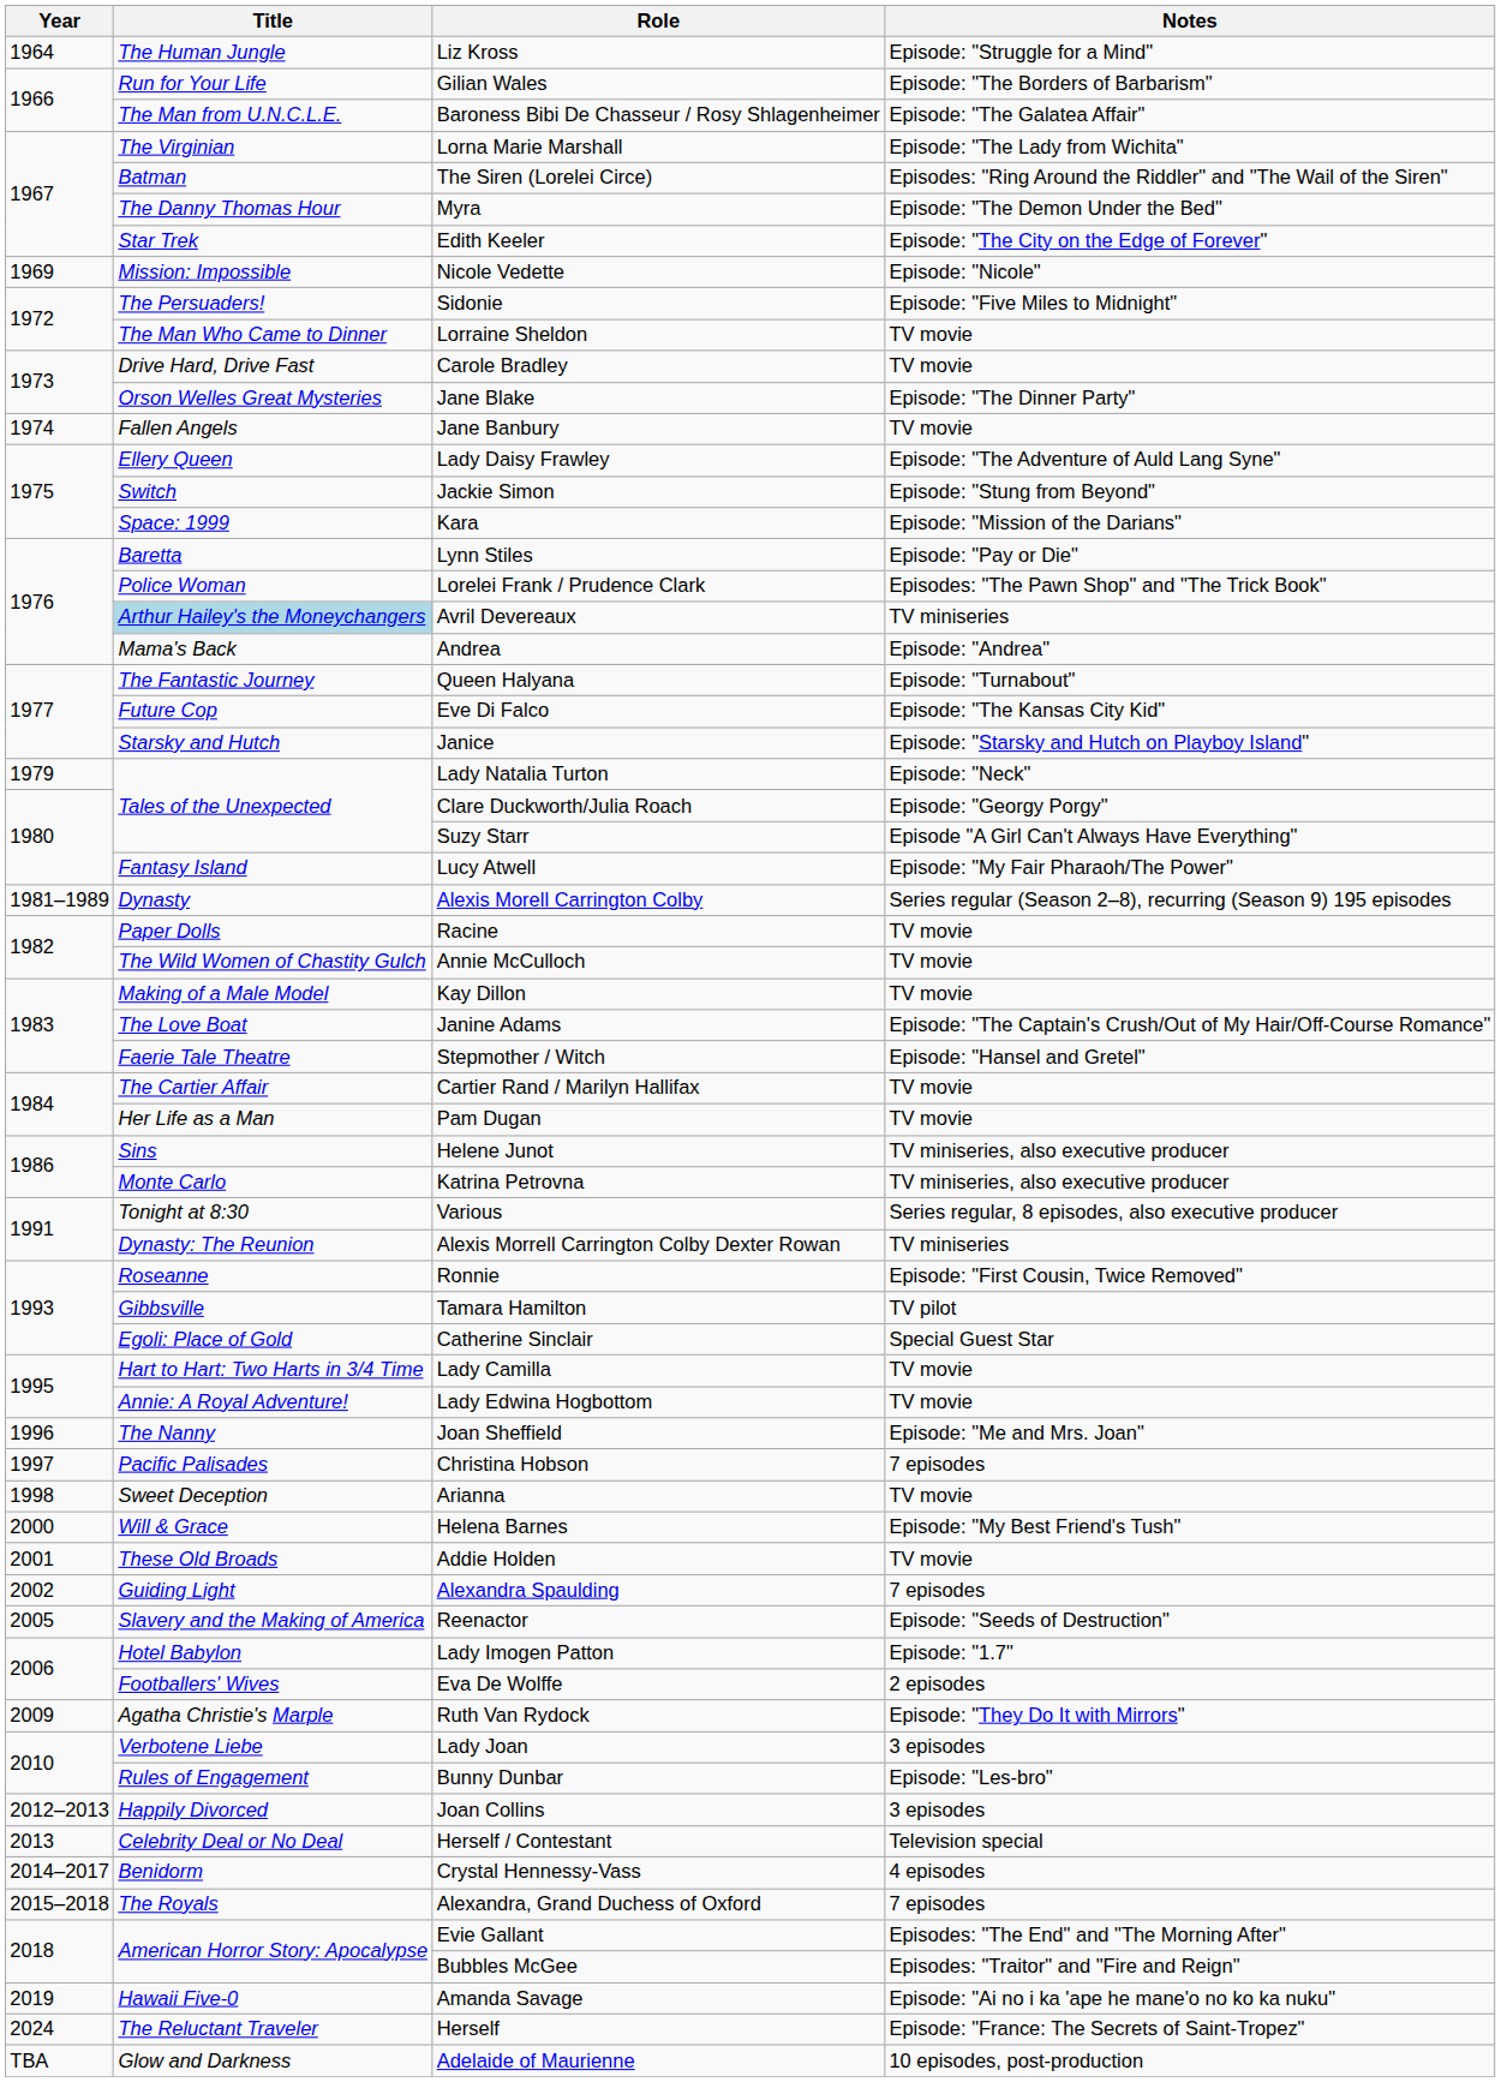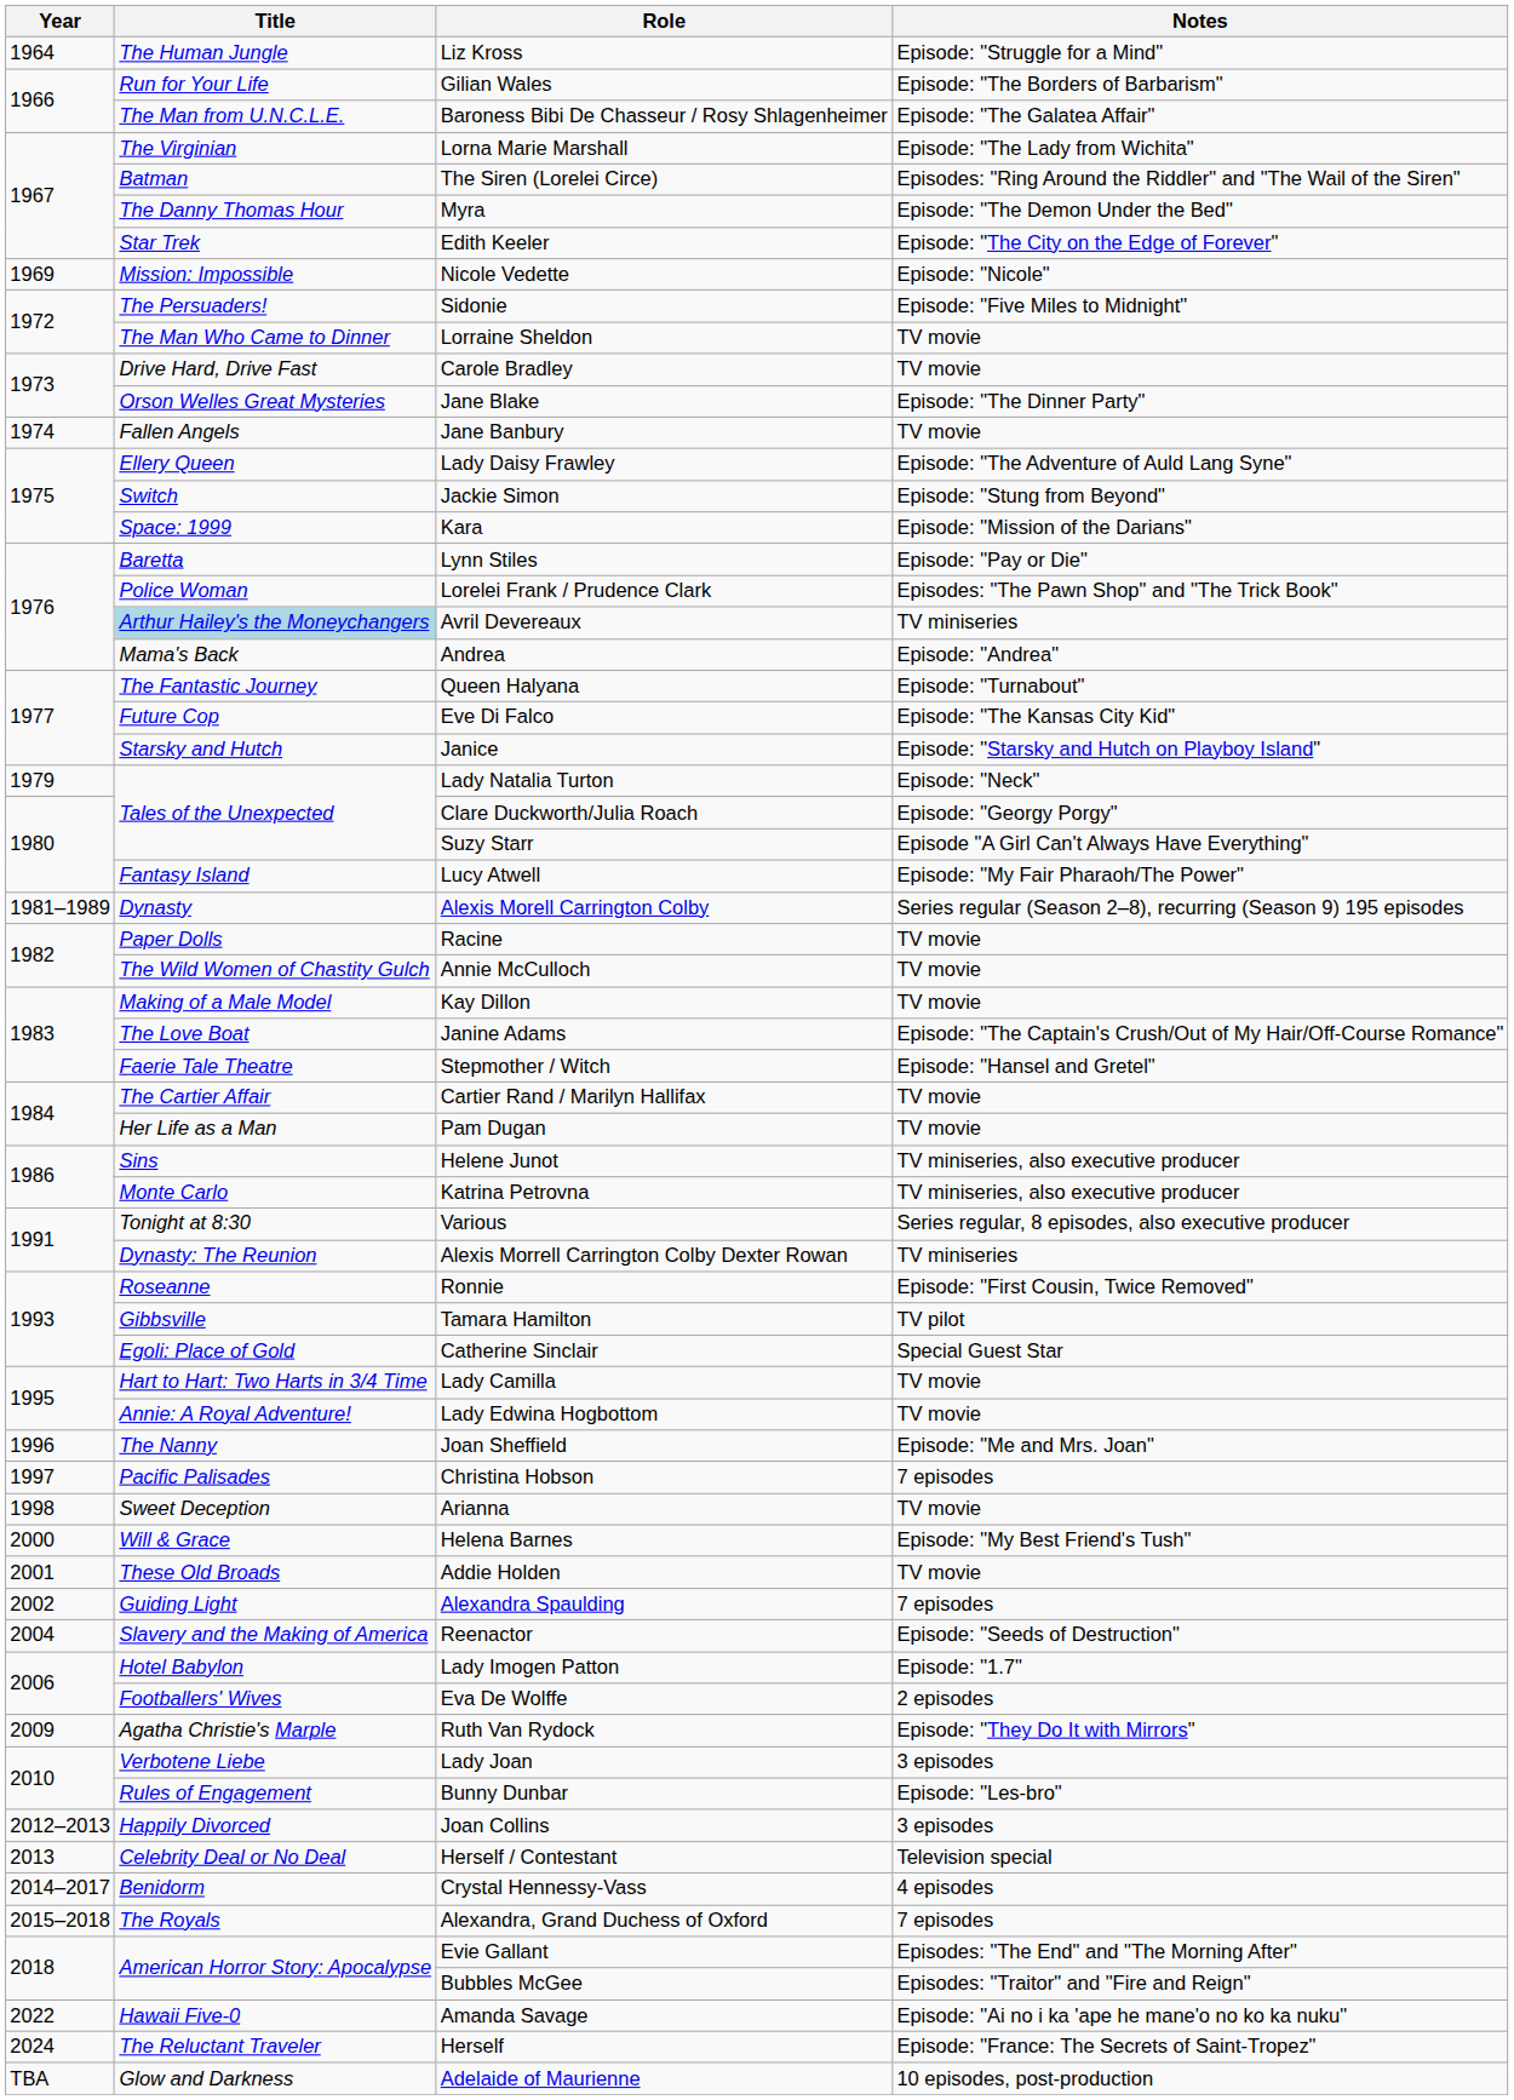 <table class="wikitable sortable">
 <tr>
 <th>Year</th>
 <th>Title</th>
 <th>Role</th>
 <th class="unsortable">Notes</th>
 </tr>
 <tr>
 <td>1964</td>
 <td data-sort-value="Human Jungle, The"><em><a href='#'>The Human Jungle</a></em></td>
 <td>Liz Kross</td>
 <td>Episode: "Struggle for a Mind"</td>
 </tr>
 <tr>
 <td rowspan="2">1966</td>
 <td><em><a href='#'>Run for Your Life</a></em></td>
 <td>Gilian Wales</td>
 <td>Episode: "The Borders of Barbarism"</td>
 </tr>
 <tr>
 <td data-sort-value="Man from U.N.C.L.E., The"><em><a href='#'>The Man from U.N.C.L.E.</a></em></td>
 <td>Baroness Bibi De Chasseur / Rosy Shlagenheimer</td>
 <td>Episode: "The Galatea Affair"</td>
 </tr>
 <tr>
 <td rowspan="4">1967</td>
 <td data-sort-value="Virginian, The"><em><a href='#'>The Virginian</a></em></td>
 <td>Lorna Marie Marshall</td>
 <td>Episode: "The Lady from Wichita"</td>
 </tr>
 <tr>
 <td><em><a href='#'>Batman</a></em></td>
 <td>The Siren (Lorelei Circe)</td>
 <td>Episodes: "Ring Around the Riddler" and "The Wail of the Siren"</td>
 </tr>
 <tr>
 <td data-sort-value="Danny Thomas Hour, The"><em><a href='#'>The Danny Thomas Hour</a></em></td>
 <td>Myra</td>
 <td>Episode: "The Demon Under the Bed"</td>
 </tr>
 <tr>
 <td><em><a href='#'>Star Trek</a></em></td>
 <td>Edith Keeler</td>
 <td>Episode: "<a href='#'>The City on the Edge of Forever</a>"</td>
 </tr>
 <tr>
 <td>1969</td>
 <td><em><a href='#'>Mission: Impossible</a></em></td>
 <td>Nicole Vedette</td>
 <td>Episode: "Nicole"</td>
 </tr>
 <tr>
 <td rowspan="2">1972</td>
 <td data-sort-value="Persuaders!, The"><em><a href='#'>The Persuaders!</a></em></td>
 <td>Sidonie</td>
 <td>Episode: "Five Miles to Midnight"</td>
 </tr>
 <tr>
 <td data-sort-value="Man Who Came to Dinner, The"><em><a href='#'>The Man Who Came to Dinner</a></em></td>
 <td>Lorraine Sheldon</td>
 <td>TV movie</td>
 </tr>
 <tr>
 <td rowspan="2">1973</td>
 <td><em>Drive Hard, Drive Fast</em></td>
 <td>Carole Bradley</td>
 <td>TV movie</td>
 </tr>
 <tr>
 <td><em><a href='#'>Orson Welles Great Mysteries</a></em></td>
 <td>Jane Blake</td>
 <td>Episode: "The Dinner Party"</td>
 </tr>
 <tr>
 <td>1974</td>
 <td><em>Fallen Angels</em></td>
 <td>Jane Banbury</td>
 <td>TV movie</td>
 </tr>
 <tr>
 <td rowspan="3">1975</td>
 <td><em><a href='#'>Ellery Queen</a></em></td>
 <td>Lady Daisy Frawley</td>
 <td>Episode: "The Adventure of Auld Lang Syne"</td>
 </tr>
 <tr>
 <td><em><a href='#'>Switch</a></em></td>
 <td>Jackie Simon</td>
 <td>Episode: "Stung from Beyond"</td>
 </tr>
 <tr>
 <td><em><a href='#'>Space: 1999</a></em></td>
 <td>Kara</td>
 <td>Episode: "Mission of the Darians"</td>
 </tr>
 <tr>
 <td rowspan="4">1976</td>
 <td><em><a href='#'>Baretta</a></em></td>
 <td>Lynn Stiles</td>
 <td>Episode: "Pay or Die"</td>
 </tr>
 <tr>
 <td><em><a href='#'>Police Woman</a></em></td>
 <td>Lorelei Frank / Prudence Clark</td>
 <td>Episodes: "The Pawn Shop" and "The Trick Book"</td>
 </tr>
 <tr>
 <td style="background: lightblue;"><em><a href='#'>Arthur Hailey's the Moneychangers</a></em></td>
 <td>Avril Devereaux</td>
 <td>TV miniseries</td>
 </tr>
 <tr>
 <td><em>Mama's Back</em></td>
 <td>Andrea</td>
 <td>Episode: "Andrea"</td>
 </tr>
 <tr>
 <td rowspan="3">1977</td>
 <td data-sort-value="Fantastic Journey, The"><em><a href='#'>The Fantastic Journey</a></em></td>
 <td>Queen Halyana</td>
 <td>Episode: "Turnabout"</td>
 </tr>
 <tr>
 <td><em><a href='#'>Future Cop</a></em></td>
 <td>Eve Di Falco</td>
 <td>Episode: "The Kansas City Kid"</td>
 </tr>
 <tr>
 <td><em><a href='#'>Starsky and Hutch</a></em></td>
 <td>Janice</td>
 <td>Episode: "<a href='#'>Starsky and Hutch on Playboy Island</a>"</td>
 </tr>
 <tr>
 <td>1979</td>
 <td rowspan="3"><em><a href='#'>Tales of the Unexpected</a></em></td>
 <td>Lady Natalia Turton</td>
 <td>Episode: "Neck"</td>
 </tr>
 <tr>
 <td rowspan="3">1980</td>
 <td>Clare Duckworth/Julia Roach</td>
 <td>Episode: "Georgy Porgy"</td>
 </tr>
 <tr>
 <td>Suzy Starr</td>
 <td>Episode "A Girl Can't Always Have Everything"</td>
 </tr>
 <tr>
 <td><em><a href='#'>Fantasy Island</a></em></td>
 <td>Lucy Atwell</td>
 <td>Episode: "My Fair Pharaoh/The Power"</td>
 </tr>
 <tr>
 <td>1981–1989</td>
 <td><em><a href='#'>Dynasty</a></em></td>
 <td><a href='#'>Alexis Morell Carrington Colby</a></td>
 <td>Series regular (Season 2–8), recurring (Season 9) 195 episodes</td>
 </tr>
 <tr>
 <td rowspan="2">1982</td>
 <td><em><a href='#'>Paper Dolls</a></em></td>
 <td>Racine</td>
 <td>TV movie</td>
 </tr>
 <tr>
 <td data-sort-value="Wild Women of Chastity Gulch, The"><em><a href='#'>The Wild Women of Chastity Gulch</a></em></td>
 <td>Annie McCulloch</td>
 <td>TV movie</td>
 </tr>
 <tr>
 <td rowspan="3">1983</td>
 <td><em><a href='#'>Making of a Male Model</a></em></td>
 <td>Kay Dillon</td>
 <td>TV movie</td>
 </tr>
 <tr>
 <td data-sort-value="Love Boat, The"><em><a href='#'>The Love Boat</a></em></td>
 <td>Janine Adams</td>
 <td>Episode: "The Captain's Crush/Out of My Hair/Off-Course Romance"</td>
 </tr>
 <tr>
 <td><em><a href='#'>Faerie Tale Theatre</a></em></td>
 <td>Stepmother / Witch</td>
 <td>Episode: "Hansel and Gretel"</td>
 </tr>
 <tr>
 <td rowspan="2">1984</td>
 <td data-sort-value="Cartier Affair, The"><em><a href='#'>The Cartier Affair</a></em></td>
 <td>Cartier Rand / Marilyn Hallifax</td>
 <td>TV movie</td>
 </tr>
 <tr>
 <td><em>Her Life as a Man</em></td>
 <td>Pam Dugan</td>
 <td>TV movie</td>
 </tr>
 <tr>
 <td rowspan="2">1986</td>
 <td><em><a href='#'>Sins</a></em></td>
 <td>Helene Junot</td>
 <td>TV miniseries, also executive producer</td>
 </tr>
 <tr>
 <td><em><a href='#'>Monte Carlo</a></em></td>
 <td>Katrina Petrovna</td>
 <td>TV miniseries, also executive producer</td>
 </tr>
 <tr>
 <td rowspan="2">1991</td>
 <td><em>Tonight at 8:30</em></td>
 <td>Various</td>
 <td>Series regular, 8 episodes, also executive producer</td>
 </tr>
 <tr>
 <td><em><a href='#'>Dynasty: The Reunion</a></em></td>
 <td>Alexis Morrell Carrington Colby Dexter Rowan</td>
 <td>TV miniseries</td>
 </tr>
 <tr>
 <td rowspan="3">1993</td>
 <td><em><a href='#'>Roseanne</a></em></td>
 <td>Ronnie</td>
 <td>Episode: "First Cousin, Twice Removed"</td>
 </tr>
 <tr>
 <td><em><a href='#'>Gibbsville</a></em></td>
 <td>Tamara Hamilton</td>
 <td>TV pilot</td>
 </tr>
 <tr>
 <td><em><a href='#'>Egoli: Place of Gold</a></em></td>
 <td>Catherine Sinclair</td>
 <td>Special Guest Star</td>
 </tr>
 <tr>
 <td rowspan="2">1995</td>
 <td><em><a href='#'>Hart to Hart: Two Harts in 3/4 Time</a></em></td>
 <td>Lady Camilla</td>
 <td>TV movie</td>
 </tr>
 <tr>
 <td><em><a href='#'>Annie: A Royal Adventure!</a></em></td>
 <td>Lady Edwina Hogbottom</td>
 <td>TV movie</td>
 </tr>
 <tr>
 <td>1996</td>
 <td data-sort-value="Nanny, The"><em><a href='#'>The Nanny</a></em></td>
 <td>Joan Sheffield</td>
 <td>Episode: "Me and Mrs. Joan"</td>
 </tr>
 <tr>
 <td>1997</td>
 <td><em><a href='#'>Pacific Palisades</a></em></td>
 <td>Christina Hobson</td>
 <td>7 episodes</td>
 </tr>
 <tr>
 <td>1998</td>
 <td><em>Sweet Deception</em></td>
 <td>Arianna</td>
 <td>TV movie</td>
 </tr>
 <tr>
 <td>2000</td>
 <td><em><a href='#'>Will & Grace</a></em></td>
 <td>Helena Barnes</td>
 <td>Episode: "My Best Friend's Tush"</td>
 </tr>
 <tr>
 <td>2001</td>
 <td><em><a href='#'>These Old Broads</a></em></td>
 <td>Addie Holden</td>
 <td>TV movie</td>
 </tr>
 <tr>
 <td>2002</td>
 <td><em><a href='#'>Guiding Light</a></em></td>
 <td><a href='#'>Alexandra Spaulding</a></td>
 <td>7 episodes</td>
 </tr>
 <tr>
-<td>2005</td>
+<td>2004</td>
 <td><em><a href='#'>Slavery and the Making of America</a></em></td>
 <td>Reenactor</td>
 <td>Episode: "Seeds of Destruction"</td>
 </tr>
 <tr>
 <td rowspan="2">2006</td>
 <td><em><a href='#'>Hotel Babylon</a></em></td>
 <td>Lady Imogen Patton</td>
 <td>Episode: "1.7"</td>
 </tr>
 <tr>
 <td><em><a href='#'>Footballers' Wives</a></em></td>
 <td>Eva De Wolffe</td>
 <td>2 episodes</td>
 </tr>
 <tr>
 <td>2009</td>
 <td><em>Agatha Christie's <a href='#'>Marple</a></em></td>
 <td>Ruth Van Rydock</td>
 <td>Episode: "<a href='#'>They Do It with Mirrors</a>"</td>
 </tr>
 <tr>
 <td rowspan=2>2010</td>
 <td><em><a href='#'>Verbotene Liebe</a></em></td>
 <td>Lady Joan</td>
 <td>3 episodes</td>
 </tr>
 <tr>
 <td><em><a href='#'>Rules of Engagement</a></em></td>
 <td>Bunny Dunbar</td>
 <td>Episode: "Les-bro"</td>
 </tr>
 <tr>
 <td>2012–2013</td>
 <td><em><a href='#'>Happily Divorced</a></em></td>
 <td>Joan Collins</td>
 <td>3 episodes</td>
 </tr>
 <tr>
 <td>2013</td>
 <td><em><a href='#'>Celebrity Deal or No Deal</a></em></td>
 <td>Herself / Contestant</td>
 <td>Television special</td>
 </tr>
 <tr>
 <td>2014–2017</td>
 <td><em><a href='#'>Benidorm</a></em></td>
 <td>Crystal Hennessy-Vass</td>
 <td>4 episodes</td>
 </tr>
 <tr>
 <td>2015–2018</td>
 <td data-sort-value="Royals, The"><em><a href='#'>The Royals</a></em></td>
 <td>Alexandra, Grand Duchess of Oxford</td>
 <td>7 episodes</td>
 </tr>
 <tr>
 <td rowspan="2">2018</td>
 <td rowspan="2"><em><a href='#'>American Horror Story: Apocalypse</a></em></td>
 <td>Evie Gallant</td>
 <td>Episodes: "The End" and "The Morning After"</td>
 </tr>
 <tr>
 <td>Bubbles McGee</td>
 <td>Episodes: "Traitor" and "Fire and Reign"</td>
 </tr>
 <tr>
-<td>2019</td>
+<td>2022</td>
 <td><em><a href='#'>Hawaii Five-0</a></em></td>
 <td>Amanda Savage</td>
 <td>Episode: "Ai no i ka 'ape he mane'o no ko ka nuku"</td>
 </tr>
 <tr>
 <td>2024</td>
 <td data-sort-value="Reluctant Traveler, The"><em><a href='#'>The Reluctant Traveler</a></em></td>
 <td>Herself</td>
 <td>Episode: "France: The Secrets of Saint-Tropez"</td>
 </tr>
 <tr>
 <td>TBA</td>
 <td><em>Glow and Darkness</em></td>
 <td><a href='#'>Adelaide of Maurienne</a></td>
 <td>10 episodes, post-production</td>
 </tr>
 </table>
